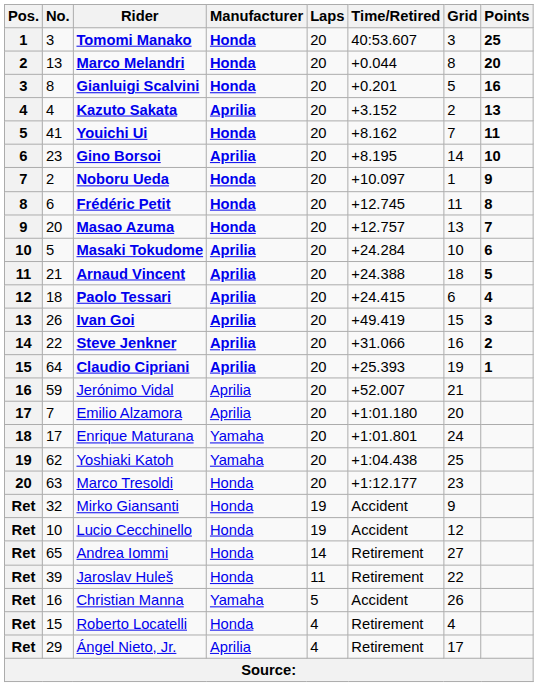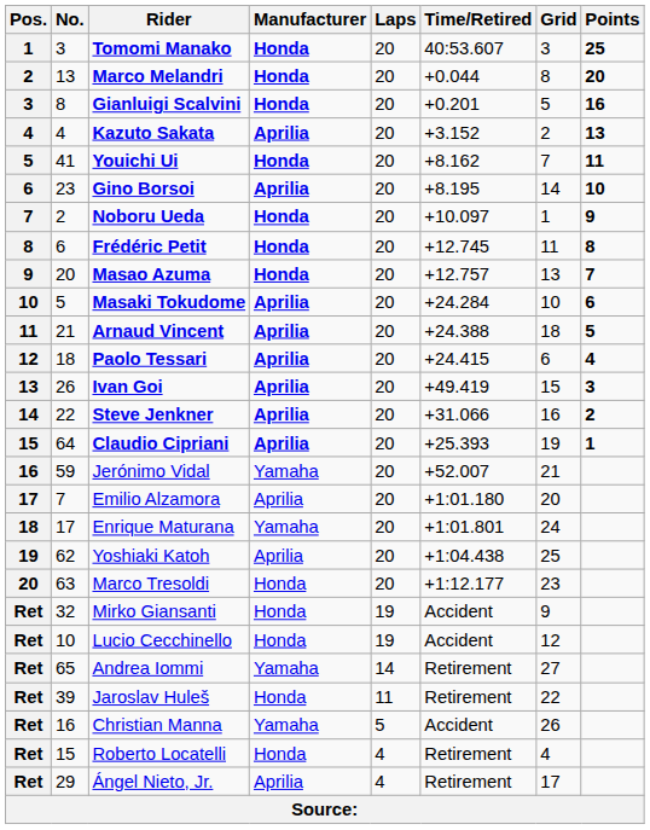 <table class="wikitable" style="font-size: 95%;">
 <tr>
 <th>Pos.</th>
 <th>No.</th>
 <th>Rider</th>
 <th>Manufacturer</th>
 <th>Laps</th>
 <th>Time/Retired</th>
 <th>Grid</th>
 <th>Points</th>
 </tr>
 <tr>
 <th>1</th>
 <td>3</td>
 <td> <strong><a href='#'>Tomomi Manako</a></strong></td>
 <td><strong><a href='#'>Honda</a></strong></td>
 <td>20</td>
 <td>40:53.607</td>
 <td>3</td>
 <td><strong>25</strong></td>
 </tr>
 <tr>
 <th>2</th>
 <td>13</td>
 <td> <strong><a href='#'>Marco Melandri</a></strong></td>
 <td><strong><a href='#'>Honda</a></strong></td>
 <td>20</td>
 <td>+0.044</td>
 <td>8</td>
 <td><strong>20</strong></td>
 </tr>
 <tr>
 <th>3</th>
 <td>8</td>
 <td> <strong><a href='#'>Gianluigi Scalvini</a></strong></td>
 <td><strong><a href='#'>Honda</a></strong></td>
 <td>20</td>
 <td>+0.201</td>
 <td>5</td>
 <td><strong>16</strong></td>
 </tr>
 <tr>
 <th>4</th>
 <td>4</td>
 <td> <strong><a href='#'>Kazuto Sakata</a></strong></td>
 <td><strong><a href='#'>Aprilia</a></strong></td>
 <td>20</td>
 <td>+3.152</td>
 <td>2</td>
 <td><strong>13</strong></td>
 </tr>
 <tr>
 <th>5</th>
 <td>41</td>
 <td> <strong><a href='#'>Youichi Ui</a></strong></td>
 <td><strong><a href='#'>Honda</a></strong></td>
 <td>20</td>
 <td>+8.162</td>
 <td>7</td>
 <td><strong>11</strong></td>
 </tr>
 <tr>
 <th>6</th>
 <td>23</td>
 <td> <strong><a href='#'>Gino Borsoi</a></strong></td>
 <td><strong><a href='#'>Aprilia</a></strong></td>
 <td>20</td>
 <td>+8.195</td>
 <td>14</td>
 <td><strong>10</strong></td>
 </tr>
 <tr>
 <th>7</th>
 <td>2</td>
 <td> <strong><a href='#'>Noboru Ueda</a></strong></td>
 <td><strong><a href='#'>Honda</a></strong></td>
 <td>20</td>
 <td>+10.097</td>
 <td>1</td>
 <td><strong>9</strong></td>
 </tr>
 <tr>
 <th>8</th>
 <td>6</td>
 <td> <strong><a href='#'>Frédéric Petit</a></strong></td>
 <td><strong><a href='#'>Honda</a></strong></td>
 <td>20</td>
 <td>+12.745</td>
 <td>11</td>
 <td><strong>8</strong></td>
 </tr>
 <tr>
 <th>9</th>
 <td>20</td>
 <td> <strong><a href='#'>Masao Azuma</a></strong></td>
 <td><strong><a href='#'>Honda</a></strong></td>
 <td>20</td>
 <td>+12.757</td>
 <td>13</td>
 <td><strong>7</strong></td>
 </tr>
 <tr>
 <th>10</th>
 <td>5</td>
 <td> <strong><a href='#'>Masaki Tokudome</a></strong></td>
 <td><strong><a href='#'>Aprilia</a></strong></td>
 <td>20</td>
 <td>+24.284</td>
 <td>10</td>
 <td><strong>6</strong></td>
 </tr>
 <tr>
 <th>11</th>
 <td>21</td>
 <td> <strong><a href='#'>Arnaud Vincent</a></strong></td>
 <td><strong><a href='#'>Aprilia</a></strong></td>
 <td>20</td>
 <td>+24.388</td>
 <td>18</td>
 <td><strong>5</strong></td>
 </tr>
 <tr>
 <th>12</th>
 <td>18</td>
 <td> <strong><a href='#'>Paolo Tessari</a></strong></td>
 <td><strong><a href='#'>Aprilia</a></strong></td>
 <td>20</td>
 <td>+24.415</td>
 <td>6</td>
 <td><strong>4</strong></td>
 </tr>
 <tr>
 <th>13</th>
 <td>26</td>
 <td> <strong><a href='#'>Ivan Goi</a></strong></td>
 <td><strong><a href='#'>Aprilia</a></strong></td>
 <td>20</td>
 <td>+49.419</td>
 <td>15</td>
 <td><strong>3</strong></td>
 </tr>
 <tr>
 <th>14</th>
 <td>22</td>
 <td> <strong><a href='#'>Steve Jenkner</a></strong></td>
 <td><strong><a href='#'>Aprilia</a></strong></td>
 <td>20</td>
 <td>+31.066</td>
 <td>16</td>
 <td><strong>2</strong></td>
 </tr>
 <tr>
 <th>15</th>
 <td>64</td>
 <td> <strong><a href='#'>Claudio Cipriani</a></strong></td>
 <td><strong><a href='#'>Aprilia</a></strong></td>
 <td>20</td>
 <td>+25.393</td>
 <td>19</td>
 <td><strong>1</strong></td>
 </tr>
 <tr>
 <th>16</th>
 <td>59</td>
 <td> <a href='#'>Jerónimo Vidal</a></td>
-<td><a href='#'>Aprilia</a></td>
+<td><a href='#'>Yamaha</a></td>
 <td>20</td>
 <td>+52.007</td>
 <td>21</td>
 <td></td>
 </tr>
 <tr>
 <th>17</th>
 <td>7</td>
 <td> <a href='#'>Emilio Alzamora</a></td>
 <td><a href='#'>Aprilia</a></td>
 <td>20</td>
 <td>+1:01.180</td>
 <td>20</td>
 <td></td>
 </tr>
 <tr>
 <th>18</th>
 <td>17</td>
 <td> <a href='#'>Enrique Maturana</a></td>
 <td><a href='#'>Yamaha</a></td>
 <td>20</td>
 <td>+1:01.801</td>
 <td>24</td>
 <td></td>
 </tr>
 <tr>
 <th>19</th>
 <td>62</td>
 <td> <a href='#'>Yoshiaki Katoh</a></td>
-<td><a href='#'>Yamaha</a></td>
+<td><a href='#'>Aprilia</a></td>
 <td>20</td>
 <td>+1:04.438</td>
 <td>25</td>
 <td></td>
 </tr>
 <tr>
 <th>20</th>
 <td>63</td>
 <td> <a href='#'>Marco Tresoldi</a></td>
 <td><a href='#'>Honda</a></td>
 <td>20</td>
 <td>+1:12.177</td>
 <td>23</td>
 <td></td>
 </tr>
 <tr>
 <th>Ret</th>
 <td>32</td>
 <td> <a href='#'>Mirko Giansanti</a></td>
 <td><a href='#'>Honda</a></td>
 <td>19</td>
 <td>Accident</td>
 <td>9</td>
 <td></td>
 </tr>
 <tr>
 <th>Ret</th>
 <td>10</td>
 <td> <a href='#'>Lucio Cecchinello</a></td>
 <td><a href='#'>Honda</a></td>
 <td>19</td>
 <td>Accident</td>
 <td>12</td>
 <td></td>
 </tr>
 <tr>
 <th>Ret</th>
 <td>65</td>
 <td> <a href='#'>Andrea Iommi</a></td>
-<td><a href='#'>Honda</a></td>
+<td><a href='#'>Yamaha</a></td>
 <td>14</td>
 <td>Retirement</td>
 <td>27</td>
 <td></td>
 </tr>
 <tr>
 <th>Ret</th>
 <td>39</td>
 <td> <a href='#'>Jaroslav Huleš</a></td>
 <td><a href='#'>Honda</a></td>
 <td>11</td>
 <td>Retirement</td>
 <td>22</td>
 <td></td>
 </tr>
 <tr>
 <th>Ret</th>
 <td>16</td>
 <td> <a href='#'>Christian Manna</a></td>
 <td><a href='#'>Yamaha</a></td>
 <td>5</td>
 <td>Accident</td>
 <td>26</td>
 <td></td>
 </tr>
 <tr>
 <th>Ret</th>
 <td>15</td>
 <td> <a href='#'>Roberto Locatelli</a></td>
 <td><a href='#'>Honda</a></td>
 <td>4</td>
 <td>Retirement</td>
 <td>4</td>
 <td></td>
 </tr>
 <tr>
 <th>Ret</th>
 <td>29</td>
 <td> <a href='#'>Ángel Nieto, Jr.</a></td>
 <td><a href='#'>Aprilia</a></td>
 <td>4</td>
 <td>Retirement</td>
 <td>17</td>
 <td></td>
 </tr>
 <tr>
 <th colspan=8>Source: </th>
 </tr>
 </table>
